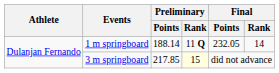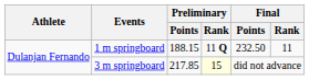 <table class=wikitable style="font-size:90%">
 <tr>
 <th rowspan="2">Athlete</th>
 <th rowspan="2">Events</th>
 <th colspan="2">Preliminary</th>
 <th colspan="2">Final</th>
 </tr>
 <tr>
 <th>Points</th>
 <th>Rank</th>
 <th>Points</th>
 <th>Rank</th>
 </tr>
 <tr align=center>
 <td align=left rowspan=2><a href='#'>Dulanjan Fernando</a></td>
 <td align=left><a href='#'>1 m springboard</a></td>
-<td>188.14</td>
+<td>188.15</td>
 <td>11 <strong>Q</strong></td>
-<td>232.05</td>
-<td>14</td>
+<td>232.50</td>
+<td>11</td>
 </tr>
 <tr align=center>
 <td align=left><a href='#'>3 m springboard</a></td>
 <td>217.85</td>
 <td style="background: lightyellow;">15</td>
 <td colspan="2">did not advance</td>
 </tr>
 </table>
